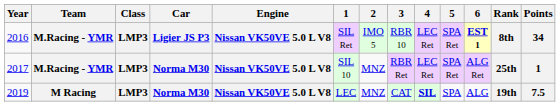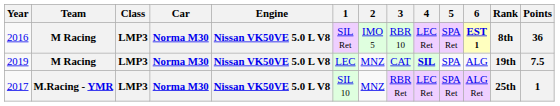 <table class="wikitable" style="text-align:center; font-size:90%">
 <tr>
 <th>Year</th>
 <th>Team</th>
 <th>Class</th>
 <th>Car</th>
 <th>Engine</th>
 <th>1</th>
 <th>2</th>
 <th>3</th>
 <th>4</th>
 <th>5</th>
 <th>6</th>
 <th>Rank</th>
 <th>Points</th>
 </tr>
 <tr>
 <td><a href='#'>2016</a></td>
-<th>M.Racing - <a href='#'>YMR</a></th>
+<th>M Racing</th>
 <th>LMP3</th>
-<th><a href='#'>Ligier JS P3</a></th>
+<th><a href='#'>Norma M30</a></th>
 <th><a href='#'>Nissan VK50VE</a> 5.0 L V8</th>
 <td style="background:#EFCFFF;"><a href='#'>SIL</a><br><small>Ret</small></td>
 <td style="background:#DFFFDF;"><a href='#'>IMO</a><br><small>5</small></td>
 <td style="background:#DFFFDF;"><a href='#'>RBR</a><br><small>10</small></td>
 <td style="background:#EFCFFF;"><a href='#'>LEC</a><br><small>Ret</small></td>
 <td style="background:#EFCFFF;"><a href='#'>SPA</a><br><small>Ret</small></td>
 <td style="background:#FFFFBF;"><strong><a href='#'>EST</a><br><small>1</small></strong></td>
 <th>8th</th>
-<th>34</th>
+<th>36</th>
+</tr>
+<tr>
+<td><a href='#'>2019</a></td>
+<th>M Racing</th>
+<th>LMP3</th>
+<th><a href='#'>Norma M30</a></th>
+<th><a href='#'>Nissan VK50VE</a> 5.0 L V8</th>
+<td style="background:#DFFFDF;"><a href='#'>LEC</a><br></td>
+<td><a href='#'>MNZ</a></td>
+<td style="background:#DFFFDF;"><a href='#'>CAT</a><br></td>
+<td style="background:#DFFFDF;"><strong><a href='#'>SIL</a></strong><br></td>
+<td><a href='#'>SPA</a></td>
+<td><a href='#'>ALG</a></td>
+<th>19th</th>
+<th>7.5</th>
 </tr>
 <tr>
 <td><a href='#'>2017</a></td>
 <th>M.Racing - <a href='#'>YMR</a></th>
 <th>LMP3</th>
 <th><a href='#'>Norma M30</a></th>
 <th><a href='#'>Nissan VK50VE</a> 5.0 L V8</th>
 <td style="background:#DFFFDF;"><a href='#'>SIL</a><br><small>10</small></td>
 <td><a href='#'>MNZ</a></td>
 <td style="background:#EFCFFF;"><a href='#'>RBR</a><br><small>Ret</small></td>
 <td style="background:#EFCFFF;"><a href='#'>LEC</a><br><small>Ret</small></td>
 <td style="background:#EFCFFF;"><a href='#'>SPA</a><br><small>Ret</small></td>
 <td style="background:#EFCFFF;"><a href='#'>ALG</a><br><small>Ret</small></td>
 <th>25th</th>
 <th>1</th>
 </tr>
-<tr>
-<td><a href='#'>2019</a></td>
-<th>M Racing</th>
-<th>LMP3</th>
-<th><a href='#'>Norma M30</a></th>
-<th><a href='#'>Nissan VK50VE</a> 5.0 L V8</th>
-<td style="background:#DFFFDF;"><a href='#'>LEC</a><br></td>
-<td><a href='#'>MNZ</a></td>
-<td style="background:#DFFFDF;"><a href='#'>CAT</a><br></td>
-<td style="background:#DFFFDF;"><strong><a href='#'>SIL</a></strong><br></td>
-<td><a href='#'>SPA</a></td>
-<td><a href='#'>ALG</a></td>
-<th>19th</th>
-<th>7.5</th>
-</tr>
 </table>
